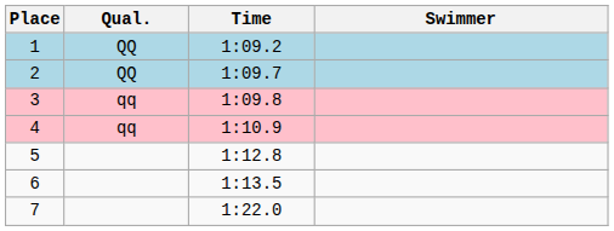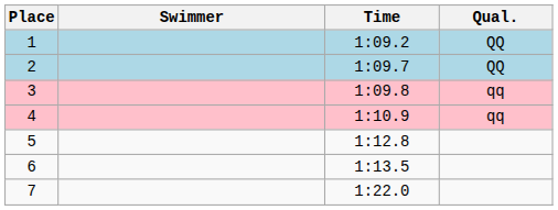 <table class=wikitable style="text-align:center">
 <tr>
 <th>Place</th>
+<th width=220>Swimmer</th>
+<th width=90>Time</th>
 <th width=90>Qual.</th>
-<th width=90>Time</th>
-<th width=220>Swimmer</th>
 </tr>
 <tr bgcolor=lightblue>
 <td>1</td>
+<td align=left></td>
+<td>1:09.2</td>
 <td>QQ</td>
-<td>1:09.2</td>
-<td align=left></td>
 </tr>
 <tr bgcolor=lightblue>
 <td>2</td>
+<td align=left></td>
+<td>1:09.7</td>
 <td>QQ</td>
-<td>1:09.7</td>
-<td align=left></td>
 </tr>
 <tr bgcolor=pink>
 <td>3</td>
+<td align=left></td>
+<td>1:09.8</td>
 <td>qq</td>
-<td>1:09.8</td>
-<td align=left></td>
 </tr>
 <tr bgcolor=pink>
 <td>4</td>
+<td align=left></td>
+<td>1:10.9</td>
 <td>qq</td>
-<td>1:10.9</td>
-<td align=left></td>
 </tr>
 <tr>
 <td>5</td>
+<td align=left></td>
+<td>1:12.8</td>
 <td></td>
-<td>1:12.8</td>
-<td align=left></td>
 </tr>
 <tr>
 <td>6</td>
+<td align=left></td>
+<td>1:13.5</td>
 <td></td>
-<td>1:13.5</td>
-<td align=left></td>
 </tr>
 <tr>
 <td>7</td>
+<td align=left></td>
+<td>1:22.0</td>
 <td></td>
-<td>1:22.0</td>
-<td align=left></td>
 </tr>
 </table>
